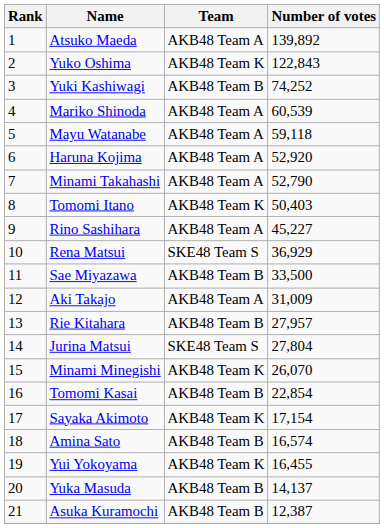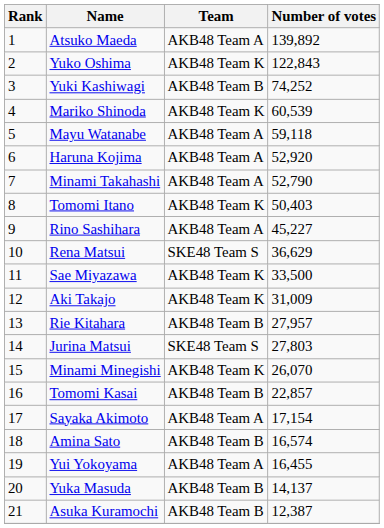 <table class="wikitable sortable plainrowheaders">
 <tr>
 <th>Rank</th>
 <th>Name</th>
 <th>Team</th>
 <th>Number of votes</th>
 </tr>
 <tr>
 <td>1</td>
 <td><a href='#'>Atsuko Maeda</a></td>
 <td>AKB48 Team A</td>
 <td>139,892</td>
 </tr>
 <tr>
 <td>2</td>
 <td><a href='#'>Yuko Oshima</a></td>
 <td>AKB48 Team K</td>
 <td>122,843</td>
 </tr>
 <tr>
 <td>3</td>
 <td><a href='#'>Yuki Kashiwagi</a></td>
 <td>AKB48 Team B</td>
 <td>74,252</td>
 </tr>
 <tr>
 <td>4</td>
 <td><a href='#'>Mariko Shinoda</a></td>
-<td>AKB48 Team A</td>
+<td>AKB48 Team K</td>
 <td>60,539</td>
 </tr>
 <tr>
 <td>5</td>
 <td><a href='#'>Mayu Watanabe</a></td>
 <td>AKB48 Team A</td>
 <td>59,118</td>
 </tr>
 <tr>
 <td>6</td>
 <td><a href='#'>Haruna Kojima</a></td>
 <td>AKB48 Team A</td>
 <td>52,920</td>
 </tr>
 <tr>
 <td>7</td>
 <td><a href='#'>Minami Takahashi</a></td>
 <td>AKB48 Team A</td>
 <td>52,790</td>
 </tr>
 <tr>
 <td>8</td>
 <td><a href='#'>Tomomi Itano</a></td>
 <td>AKB48 Team K</td>
 <td>50,403</td>
 </tr>
 <tr>
 <td>9</td>
 <td><a href='#'>Rino Sashihara</a></td>
 <td>AKB48 Team A</td>
 <td>45,227</td>
 </tr>
 <tr>
 <td>10</td>
 <td><a href='#'>Rena Matsui</a></td>
 <td>SKE48 Team S</td>
-<td>36,929</td>
+<td>36,629</td>
 </tr>
 <tr>
 <td>11</td>
 <td><a href='#'>Sae Miyazawa</a></td>
-<td>AKB48 Team B</td>
+<td>AKB48 Team K</td>
 <td>33,500</td>
 </tr>
 <tr>
 <td>12</td>
 <td><a href='#'>Aki Takajo</a></td>
-<td>AKB48 Team A</td>
+<td>AKB48 Team K</td>
 <td>31,009</td>
 </tr>
 <tr>
 <td>13</td>
 <td><a href='#'>Rie Kitahara</a></td>
 <td>AKB48 Team B</td>
 <td>27,957</td>
 </tr>
 <tr>
 <td>14</td>
 <td><a href='#'>Jurina Matsui</a></td>
 <td>SKE48 Team S</td>
-<td>27,804</td>
+<td>27,803</td>
 </tr>
 <tr>
 <td>15</td>
 <td><a href='#'>Minami Minegishi</a></td>
 <td>AKB48 Team K</td>
 <td>26,070</td>
 </tr>
 <tr>
 <td>16</td>
 <td><a href='#'>Tomomi Kasai</a></td>
 <td>AKB48 Team B</td>
-<td>22,854</td>
+<td>22,857</td>
 </tr>
 <tr>
 <td>17</td>
 <td><a href='#'>Sayaka Akimoto</a></td>
-<td>AKB48 Team K</td>
+<td>AKB48 Team A</td>
 <td>17,154</td>
 </tr>
 <tr>
 <td>18</td>
 <td><a href='#'>Amina Sato</a></td>
 <td>AKB48 Team B</td>
 <td>16,574</td>
 </tr>
 <tr>
 <td>19</td>
 <td><a href='#'>Yui Yokoyama</a></td>
-<td>AKB48 Team K</td>
+<td>AKB48 Team A</td>
 <td>16,455</td>
 </tr>
 <tr>
 <td>20</td>
 <td><a href='#'>Yuka Masuda</a></td>
 <td>AKB48 Team B</td>
 <td>14,137</td>
 </tr>
 <tr>
 <td>21</td>
 <td><a href='#'>Asuka Kuramochi</a></td>
 <td>AKB48 Team B</td>
 <td>12,387</td>
 </tr>
 <tr>
 </tr>
 </table>
